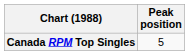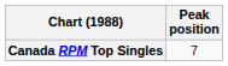 <table class="wikitable sortable plainrowheaders" style="text-align:center">
 <tr>
 <th>Chart (1988)</th>
 <th>Peak<br>position</th>
 </tr>
 <tr>
 <th scope="row">Canada <em><a href='#'>RPM</a></em> Top Singles</th>
-<td>5</td>
+<td>7</td>
 </tr>
 </table>
